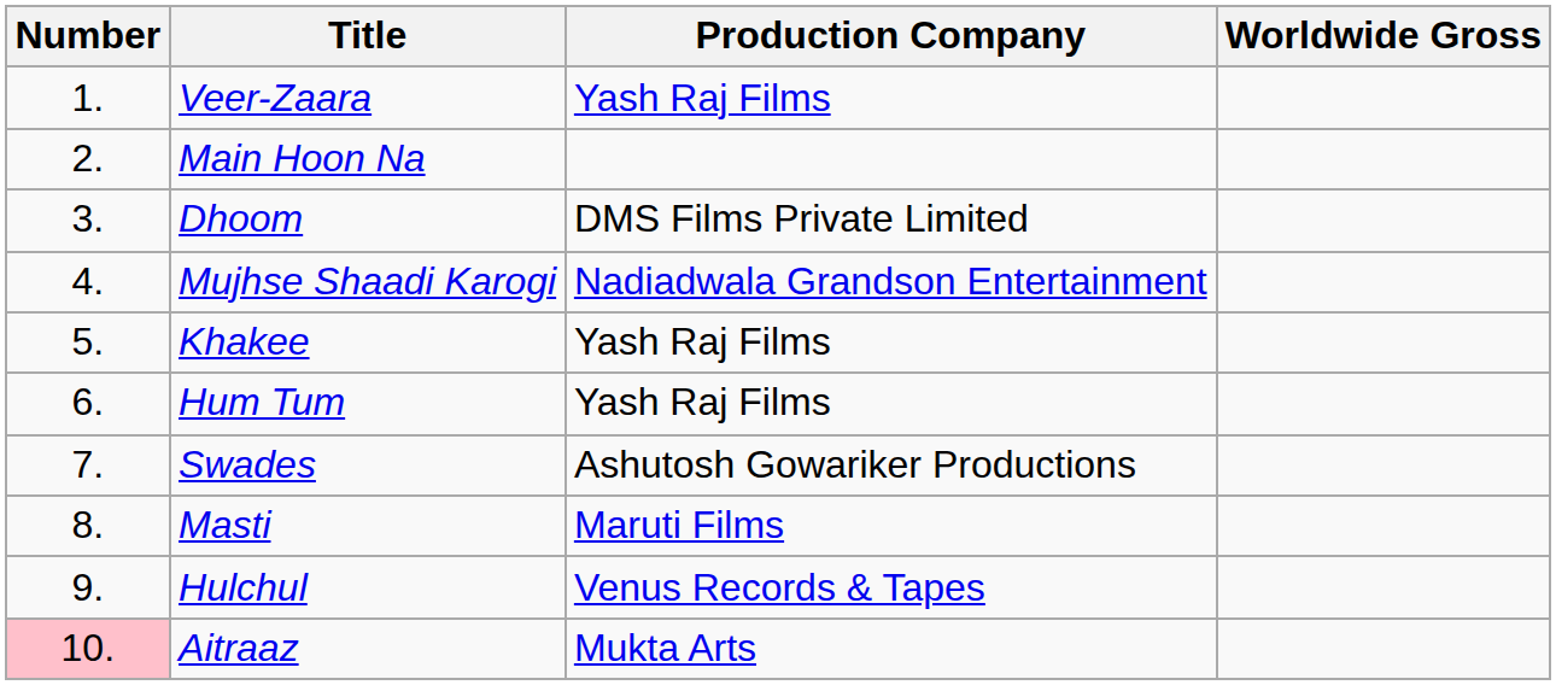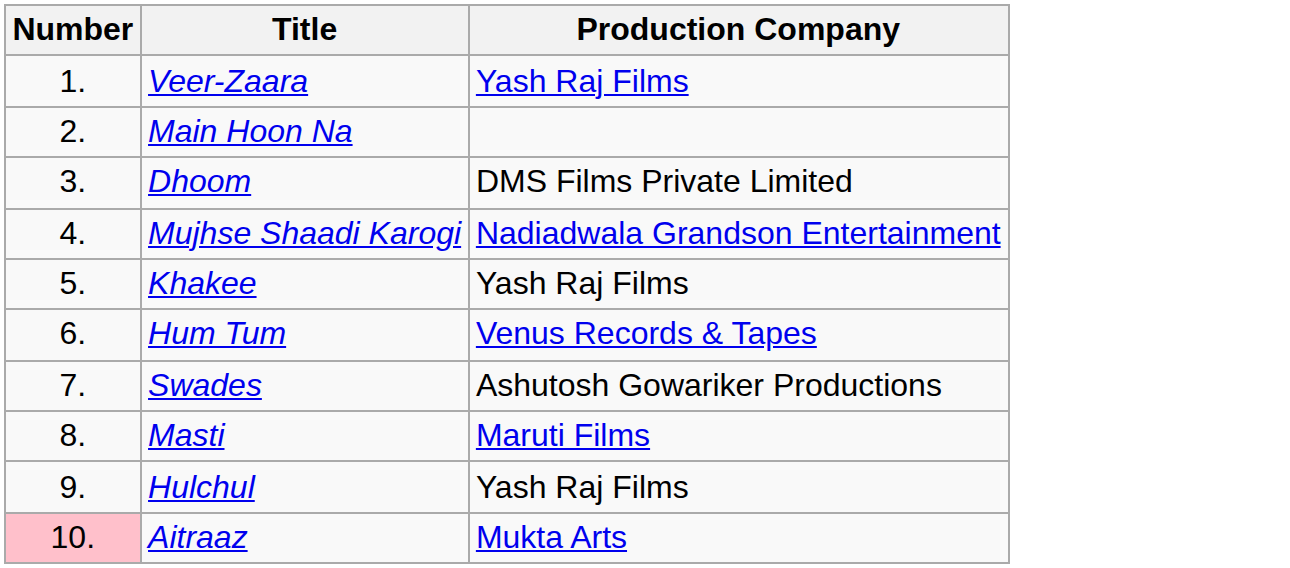 <table class="wikitable sortable">
 <tr>
 <th>Number</th>
 <th>Title</th>
 <th>Production Company</th>
-<th>Worldwide Gross</th>
 </tr>
 <tr>
 <td align="center">1.</td>
 <td><em><a href='#'>Veer-Zaara</a></em></td>
 <td><a href='#'>Yash Raj Films</a></td>
-<td></td>
 </tr>
 <tr>
 <td align="center">2.</td>
 <td><em><a href='#'>Main Hoon Na</a></em></td>
-<td></td>
 <td></td>
 </tr>
 <tr>
 <td align="center">3.</td>
 <td><em><a href='#'>Dhoom</a></em></td>
 <td>DMS Films Private Limited</td>
-<td></td>
 </tr>
 <tr>
 <td align="center">4.</td>
 <td><em><a href='#'>Mujhse Shaadi Karogi</a></em></td>
 <td><a href='#'>Nadiadwala Grandson Entertainment</a></td>
-<td></td>
 </tr>
 <tr>
 <td align="center">5.</td>
 <td><em><a href='#'>Khakee</a></em></td>
 <td>Yash Raj Films</td>
-<td></td>
 </tr>
 <tr>
 <td align="center">6.</td>
 <td><em><a href='#'>Hum Tum</a></em></td>
-<td>Yash Raj Films</td>
-<td></td>
+<td><a href='#'>Venus Records & Tapes</a></td>
 </tr>
 <tr>
 <td align="center">7.</td>
 <td><em><a href='#'>Swades</a></em></td>
 <td>Ashutosh Gowariker Productions</td>
-<td></td>
 </tr>
 <tr>
 <td align="center">8.</td>
 <td><em><a href='#'>Masti</a></em></td>
 <td><a href='#'>Maruti Films</a></td>
-<td></td>
 </tr>
 <tr>
 <td align="center">9.</td>
 <td><em><a href='#'>Hulchul</a></em></td>
-<td><a href='#'>Venus Records & Tapes</a></td>
-<td></td>
+<td>Yash Raj Films</td>
 </tr>
 <tr>
 <td align="center" style="background: pink;">10.</td>
 <td><em><a href='#'>Aitraaz</a></em></td>
 <td><a href='#'>Mukta Arts</a></td>
-<td></td>
 </tr>
 </table>
